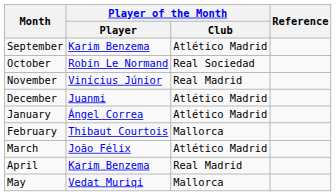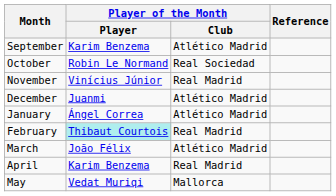 <table class="wikitable">
 <tr>
 <th rowspan="2">Month</th>
 <th colspan="2"><a href='#'>Player of the Month</a></th>
 <th rowspan="2">Reference</th>
 </tr>
 <tr>
 <th>Player</th>
 <th>Club</th>
 </tr>
 <tr>
 <td>September</td>
 <td> <a href='#'>Karim Benzema</a></td>
 <td>Atlético Madrid</td>
 <td align=center></td>
 </tr>
 <tr>
 <td>October</td>
 <td> <a href='#'>Robin Le Normand</a></td>
 <td>Real Sociedad</td>
 <td align=center></td>
 </tr>
 <tr>
 <td>November</td>
 <td> <a href='#'>Vinícius Júnior</a></td>
 <td>Real Madrid</td>
 <td align=center></td>
 </tr>
 <tr>
 <td>December</td>
 <td> <a href='#'>Juanmi</a></td>
 <td>Atlético Madrid</td>
 <td align=center></td>
 </tr>
 <tr>
 <td>January</td>
 <td> <a href='#'>Ángel Correa</a></td>
 <td>Atlético Madrid</td>
 <td align=center></td>
 </tr>
 <tr>
 <td>February</td>
-<td> <a href='#'>Thibaut Courtois</a></td>
-<td>Mallorca</td>
+<td style="background: paleturquoise;"> <a href='#'>Thibaut Courtois</a></td>
+<td>Real Madrid</td>
 <td align=center></td>
 </tr>
 <tr>
 <td>March</td>
 <td> <a href='#'>João Félix</a></td>
 <td>Atlético Madrid</td>
 <td align=center></td>
 </tr>
 <tr>
 <td>April</td>
 <td> <a href='#'>Karim Benzema</a></td>
 <td>Real Madrid</td>
 <td align=center></td>
 </tr>
 <tr>
 <td>May</td>
 <td> <a href='#'>Vedat Muriqi</a></td>
 <td>Mallorca</td>
 <td align=center></td>
 </tr>
 </table>
